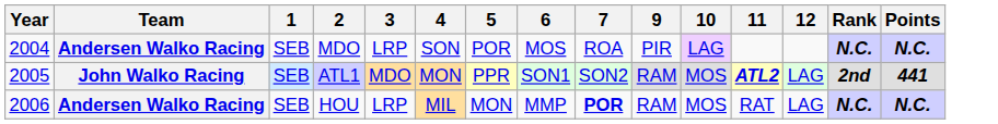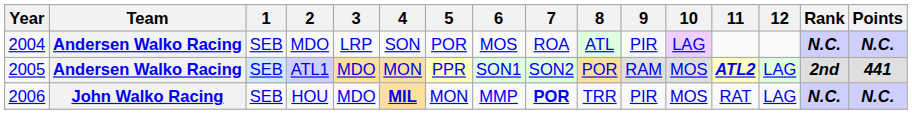 <table class="wikitable" style="text-align:center; font-size:90%">
 <tr>
 <th>Year</th>
 <th>Team</th>
 <th>1</th>
 <th>2</th>
 <th>3</th>
 <th>4</th>
 <th>5</th>
 <th>6</th>
 <th>7</th>
+<th>8</th>
 <th>9</th>
 <th>10</th>
 <th>11</th>
 <th>12</th>
 <th>Rank</th>
 <th>Points</th>
 </tr>
 <tr>
 <td><a href='#'>2004</a></td>
 <th><a href='#'>Andersen Walko Racing</a></th>
 <td><a href='#'>SEB</a></td>
 <td><a href='#'>MDO</a></td>
 <td><a href='#'>LRP</a></td>
 <td><a href='#'>SON</a></td>
 <td><a href='#'>POR</a></td>
 <td><a href='#'>MOS</a></td>
 <td><a href='#'>ROA</a></td>
+<td style="background:#DFFFDF;"><a href='#'>ATL</a><br></td>
 <td><a href='#'>PIR</a></td>
 <td style="background:#EFCFFF;"><a href='#'>LAG</a><br></td>
 <td></td>
 <td></td>
 <td style="background:#CFCFFF;"><strong><em>N.C.</em></strong></td>
 <td style="background:#CFCFFF;"><strong><em>N.C.</em></strong></td>
 </tr>
 <tr>
 <td><a href='#'>2005</a></td>
-<th><a href='#'>John Walko Racing</a></th>
+<th><a href='#'>Andersen Walko Racing</a></th>
 <td style="background:#CFEAFF;"><a href='#'>SEB</a><br></td>
 <td style="background:#CFCFFF;"><a href='#'>ATL1</a><br></td>
 <td style="background:#FFDF9F;"><a href='#'>MDO</a><br></td>
 <td style="background:#FFDF9F;"><a href='#'>MON</a><br></td>
 <td style="background:#FFFFBF;"><a href='#'>PPR</a><br></td>
 <td style="background:#DFFFDF;"><a href='#'>SON1</a><br></td>
 <td style="background:#DFFFDF;"><a href='#'>SON2</a><br></td>
+<td style="background:#FFDF9F;"><a href='#'>POR</a><br></td>
 <td style="background:#DFDFDF;"><a href='#'>RAM</a><br></td>
 <td style="background:#DFDFDF;"><a href='#'>MOS</a><br></td>
 <td style="background:#FFFFBF;"><strong><em><a href='#'>ATL2</a></em></strong><br></td>
 <td style="background:#DFFFDF;"><a href='#'>LAG</a><br></td>
 <td style="background:#DFDFDF;"><strong><em>2nd</em></strong></td>
 <td style="background:#DFDFDF;"><strong><em>441</em></strong></td>
 </tr>
 <tr>
 <td><a href='#'>2006</a></td>
-<th><a href='#'>Andersen Walko Racing</a></th>
+<th><a href='#'>John Walko Racing</a></th>
 <td><a href='#'>SEB</a></td>
 <td><a href='#'>HOU</a></td>
-<td><a href='#'>LRP</a></td>
-<td style="background:#FFDF9F;"><a href='#'>MIL</a><br></td>
+<td><a href='#'>MDO</a></td>
+<td style="background:#FFDF9F;"><strong><a href='#'>MIL</a><br></strong></td>
 <td><a href='#'>MON</a></td>
 <td><a href='#'>MMP</a></td>
 <td><strong><a href='#'>POR</a></strong></td>
-<td><a href='#'>RAM</a></td>
+<td><a href='#'>TRR</a></td>
+<td><a href='#'>PIR</a></td>
 <td><a href='#'>MOS</a></td>
 <td><a href='#'>RAT</a></td>
 <td><a href='#'>LAG</a></td>
 <td style="background:#CFCFFF;"><strong><em>N.C.</em></strong></td>
 <td style="background:#CFCFFF;"><strong><em>N.C.</em></strong></td>
 </tr>
 </table>
